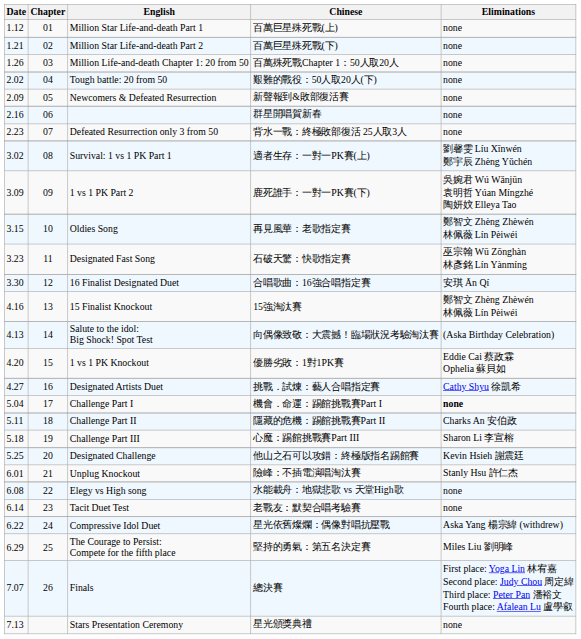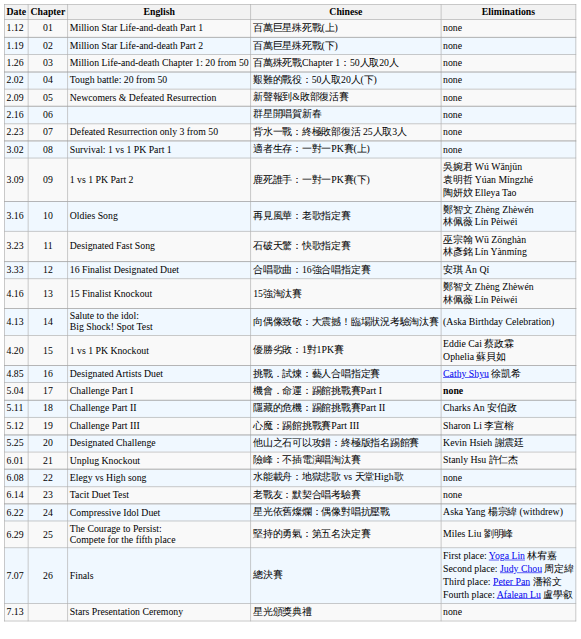 <table class="wikitable">
 <tr>
 <th>Date</th>
 <th>Chapter</th>
 <th>English</th>
 <th>Chinese</th>
 <th>Eliminations</th>
 </tr>
 <tr>
 <td>1.12</td>
 <td align="center">01</td>
 <td>Million Star Life-and-death Part 1</td>
 <td>百萬巨星殊死戰(上)</td>
 <td>none</td>
 </tr>
 <tr>
 </tr>
 <tr bgcolor="#F0F8FF">
-<td>1.21</td>
+<td>1.19</td>
 <td align="center">02</td>
 <td>Million Star Life-and-death Part 2</td>
 <td>百萬巨星殊死戰(下)</td>
 <td>none</td>
 </tr>
 <tr>
 <td>1.26</td>
 <td align="center">03</td>
 <td>Million Life-and-death Chapter 1: 20 from 50</td>
 <td>百萬殊死戰Chapter 1：50人取20人</td>
 <td>none</td>
 </tr>
 <tr>
 </tr>
 <tr bgcolor="#F0F8FF">
 <td>2.02</td>
 <td align="center">04</td>
 <td>Tough battle: 20 from 50</td>
 <td>艱難的戰役：50人取20人(下)</td>
 <td>none</td>
 </tr>
 <tr>
 <td>2.09</td>
 <td align="center">05</td>
 <td>Newcomers & Defeated Resurrection</td>
 <td>新聲報到&敗部復活賽</td>
 <td>none</td>
 </tr>
 <tr>
 </tr>
 <tr bgcolor="#F0F8FF">
 <td>2.16</td>
 <td align="center">06</td>
 <td></td>
 <td>群星開唱賀新春</td>
 <td>none</td>
 </tr>
 <tr>
 <td>2.23</td>
 <td align="center">07</td>
 <td>Defeated Resurrection only 3 from 50</td>
 <td>背水一戰：終極敗部復活 25人取3人</td>
 <td>none</td>
 </tr>
 <tr>
 </tr>
 <tr bgcolor="#F0F8FF">
 <td>3.02</td>
 <td align="center">08</td>
 <td>Survival: 1 vs 1 PK Part 1</td>
 <td>適者生存：一對一PK賽(上)</td>
-<td>劉馨雯 Líu Xīnwén<br>鄭宇辰 Zhèng Yǔchén</td>
+<td>none</td>
 </tr>
 <tr>
 <td>3.09</td>
 <td align="center">09</td>
 <td>1 vs 1 PK Part 2</td>
 <td>鹿死誰手：一對一PK賽(下)</td>
 <td>吳婉君 Wú Wǎnjūn<br>袁明哲 Yúan Míngzhé<br>陶妍妏 Elleya Tao</td>
 </tr>
 <tr>
 </tr>
 <tr bgcolor="#F0F8FF">
-<td>3.15</td>
+<td>3.16</td>
 <td align="center">10</td>
 <td>Oldies Song</td>
 <td>再見風華：老歌指定賽</td>
 <td>鄭智文 Zhèng Zhèwén<br>林佩薇 Lín Pèiwéi</td>
 </tr>
 <tr>
 <td>3.23</td>
 <td align="center">11</td>
 <td>Designated Fast Song</td>
 <td>石破天驚：快歌指定賽</td>
 <td>巫宗翰 Wū Zōnghàn<br>林彥銘 Lín Yànmíng</td>
 </tr>
 <tr>
 </tr>
 <tr bgcolor="#F0F8FF">
-<td>3.30</td>
+<td>3.33</td>
 <td align="center">12</td>
 <td>16 Finalist Designated Duet</td>
 <td>合唱歌曲：16強合唱指定賽</td>
 <td>安琪 Ān Qí</td>
 </tr>
 <tr>
 <td>4.16</td>
 <td align="center">13</td>
 <td>15 Finalist Knockout</td>
 <td>15強淘汰賽</td>
 <td>鄭智文 Zhèng Zhèwén<br>林佩薇 Lín Pèiwéi</td>
 </tr>
 <tr>
 </tr>
 <tr bgcolor="#F0F8FF">
 <td>4.13</td>
 <td align="center">14</td>
 <td>Salute to the idol:<br>Big Shock! Spot Test</td>
 <td>向偶像致敬：大震撼！臨場狀況考驗淘汰賽</td>
 <td>(Aska Birthday Celebration)</td>
 </tr>
 <tr>
 <td>4.20</td>
 <td align="center">15</td>
 <td>1 vs 1 PK Knockout</td>
 <td>優勝劣敗：1對1PK賽</td>
 <td>Eddie Cai 蔡政霖 <br>Ophelia 蘇貝如</td>
 </tr>
 <tr>
 </tr>
 <tr bgcolor="#F0F8FF">
-<td>4.27</td>
+<td>4.85</td>
 <td align="center">16</td>
 <td>Designated Artists Duet</td>
 <td>挑戰．試煉：藝人合唱指定賽</td>
 <td><a href='#'>Cathy Shyu</a> 徐凱希</td>
 </tr>
 <tr>
 <td>5.04</td>
 <td align="center">17</td>
 <td>Challenge Part I</td>
 <td>機會．命運：踢館挑戰賽Part I</td>
 <td><strong>none</strong></td>
 </tr>
 <tr>
 </tr>
 <tr bgcolor="#F0F8FF">
 <td>5.11</td>
 <td align="center">18</td>
 <td>Challenge Part II</td>
 <td>隱藏的危機：踢館挑戰賽Part II</td>
 <td>Charks An 安伯政</td>
 </tr>
 <tr>
-<td>5.18</td>
+<td>5.12</td>
 <td align="center">19</td>
 <td>Challenge Part III</td>
 <td>心魔：踢館挑戰賽Part III</td>
 <td>Sharon Li 李宣榕</td>
 </tr>
 <tr>
 </tr>
 <tr bgcolor="#F0F8FF">
 <td>5.25</td>
 <td align="center">20</td>
 <td>Designated Challenge</td>
 <td>他山之石可以攻錯：終極版指名踢館賽</td>
 <td>Kevin Hsieh 謝震廷</td>
 </tr>
 <tr>
 <td>6.01</td>
 <td align="center">21</td>
 <td>Unplug Knockout</td>
 <td>險峰：不插電演唱淘汰賽</td>
 <td>Stanly Hsu 許仁杰</td>
 </tr>
 <tr>
 </tr>
 <tr bgcolor="#F0F8FF">
 <td>6.08</td>
 <td align="center">22</td>
 <td>Elegy vs High song</td>
 <td>水能載舟：地獄悲歌 vs 天堂High歌</td>
 <td>none</td>
 </tr>
 <tr>
 <td>6.14</td>
 <td align="center">23</td>
 <td>Tacit Duet Test</td>
 <td>老戰友：默契合唱考驗賽</td>
 <td>none</td>
 </tr>
 <tr>
 </tr>
 <tr bgcolor="#F0F8FF">
 <td>6.22</td>
 <td align="center">24</td>
 <td>Compressive Idol Duet</td>
 <td>星光依舊燦爛：偶像對唱抗壓戰</td>
 <td>Aska Yang 楊宗緯 (withdrew)</td>
 </tr>
 <tr>
 <td>6.29</td>
 <td align="center">25</td>
 <td>The Courage to Persist:<br>Compete for the fifth place</td>
 <td>堅持的勇氣：第五名決定賽</td>
 <td>Miles Liu 劉明峰</td>
 </tr>
 <tr bgcolor="#F0F8FF">
 <td>7.07</td>
 <td align="center">26</td>
 <td>Finals</td>
 <td>總決賽</td>
 <td>First place: <a href='#'>Yoga Lin</a> 林宥嘉<br>Second place: <a href='#'>Judy Chou</a> 周定緯<br>Third place: <a href='#'>Peter Pan</a> 潘裕文<br>Fourth place: <a href='#'>Afalean Lu</a> 盧學叡</td>
 </tr>
 <tr>
 <td>7.13</td>
 <td></td>
 <td>Stars Presentation Ceremony</td>
 <td>星光頒獎典禮</td>
 <td>none</td>
 </tr>
 </table>
